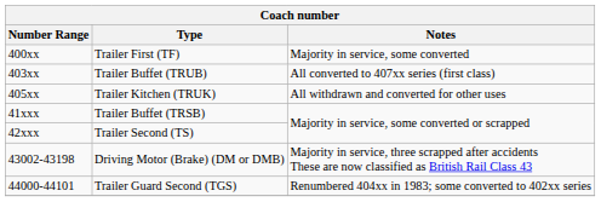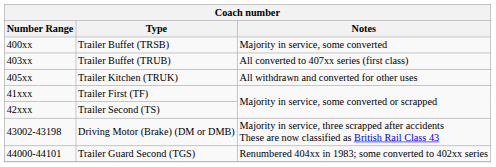 <table class="wikitable">
 <tr>
 <th colspan=3>Coach number</th>
 </tr>
 <tr>
 <th>Number Range</th>
 <th>Type</th>
 <th>Notes</th>
 </tr>
 <tr>
 <td>400xx</td>
-<td>Trailer First (TF)</td>
+<td>Trailer Buffet (TRSB)</td>
 <td>Majority in service, some converted</td>
 </tr>
 <tr>
 <td>403xx</td>
 <td>Trailer Buffet (TRUB)</td>
 <td>All converted to 407xx series (first class)</td>
 </tr>
 <tr>
 <td>405xx</td>
 <td>Trailer Kitchen (TRUK)</td>
 <td>All withdrawn and converted for other uses</td>
 </tr>
 <tr>
 <td>41xxx</td>
-<td>Trailer Buffet (TRSB)</td>
+<td>Trailer First (TF)</td>
 <td rowspan="2">Majority in service, some converted or scrapped</td>
 </tr>
 <tr>
 <td>42xxx</td>
 <td>Trailer Second (TS)</td>
 </tr>
 <tr>
 <td>43002-43198</td>
 <td>Driving Motor (Brake) (DM or DMB)</td>
 <td>Majority in service, three scrapped after accidents<br>These are now classified as <a href='#'>British Rail Class 43</a></td>
 </tr>
 <tr>
 <td>44000-44101</td>
 <td>Trailer Guard Second (TGS)</td>
 <td>Renumbered 404xx in 1983; some converted to 402xx series</td>
 </tr>
 <tr>
 </tr>
 </table>
